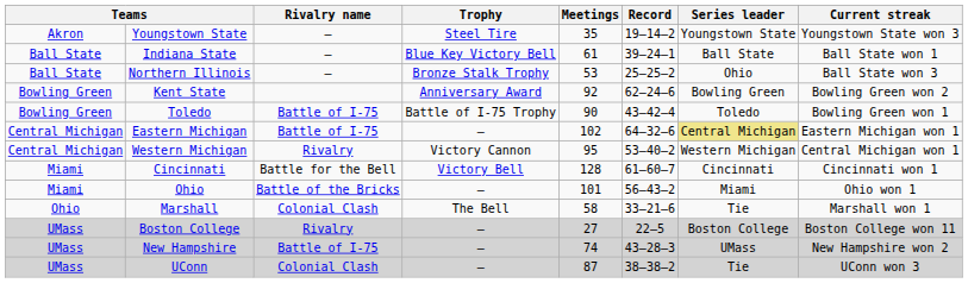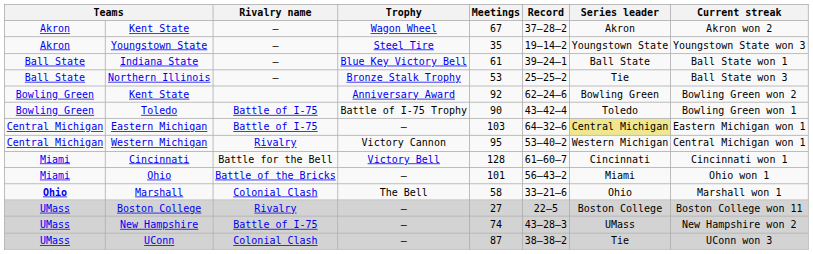 <table class=wikitable style="text-align:center">
 <tr>
 <th colspan=2>Teams</th>
 <th>Rivalry name</th>
 <th>Trophy</th>
 <th>Meetings</th>
 <th>Record</th>
 <th>Series leader</th>
 <th>Current streak</th>
+</tr>
+<tr>
+<td><a href='#'>Akron</a></td>
+<td><a href='#'>Kent State</a></td>
+<td>–</td>
+<td><a href='#'>Wagon Wheel</a></td>
+<td>67</td>
+<td>37–28–2</td>
+<td>Akron</td>
+<td>Akron won 2</td>
 </tr>
 <tr>
 <td><a href='#'>Akron</a></td>
 <td><a href='#'>Youngstown State</a></td>
 <td>–</td>
 <td><a href='#'>Steel Tire</a></td>
 <td>35</td>
 <td>19–14–2</td>
 <td>Youngstown State</td>
 <td>Youngstown State won 3</td>
 </tr>
 <tr>
 <td><a href='#'>Ball State</a></td>
 <td><a href='#'>Indiana State</a></td>
 <td>–</td>
 <td><a href='#'>Blue Key Victory Bell</a></td>
 <td>61</td>
 <td>39–24–1</td>
 <td>Ball State</td>
 <td>Ball State won 1</td>
 </tr>
 <tr>
 <td><a href='#'>Ball State</a></td>
 <td><a href='#'>Northern Illinois</a></td>
 <td>–</td>
 <td><a href='#'>Bronze Stalk Trophy</a></td>
 <td>53</td>
 <td>25–25–2</td>
-<td>Ohio</td>
+<td>Tie</td>
 <td>Ball State won 3</td>
 </tr>
 <tr>
 <td><a href='#'>Bowling Green</a></td>
 <td><a href='#'>Kent State</a></td>
 <td></td>
 <td><a href='#'>Anniversary Award</a></td>
 <td>92</td>
 <td>62–24–6</td>
 <td>Bowling Green</td>
 <td>Bowling Green won 2</td>
 </tr>
 <tr>
 <td><a href='#'>Bowling Green</a></td>
 <td><a href='#'>Toledo</a></td>
 <td><a href='#'>Battle of I-75</a></td>
 <td>Battle of I-75 Trophy</td>
 <td>90</td>
 <td>43–42–4</td>
 <td>Toledo</td>
 <td>Bowling Green won 1</td>
 </tr>
 <tr>
 <td><a href='#'>Central Michigan</a></td>
 <td><a href='#'>Eastern Michigan</a></td>
 <td><a href='#'>Battle of I-75</a></td>
 <td>–</td>
-<td>102</td>
+<td>103</td>
 <td>64–32–6</td>
 <td style="background: khaki;">Central Michigan</td>
 <td>Eastern Michigan won 1</td>
 </tr>
 <tr>
 <td><a href='#'>Central Michigan</a></td>
 <td><a href='#'>Western Michigan</a></td>
 <td><a href='#'>Rivalry</a></td>
 <td>Victory Cannon</td>
 <td>95</td>
 <td>53–40–2</td>
 <td>Western Michigan</td>
 <td>Central Michigan won 1</td>
 </tr>
 <tr>
 <td><a href='#'>Miami</a></td>
 <td><a href='#'>Cincinnati</a></td>
 <td>Battle for the Bell</td>
 <td><a href='#'>Victory Bell</a></td>
 <td>128</td>
 <td>61–60–7</td>
 <td>Cincinnati</td>
 <td>Cincinnati won 1</td>
 </tr>
 <tr>
 <td><a href='#'>Miami</a></td>
 <td><a href='#'>Ohio</a></td>
 <td><a href='#'>Battle of the Bricks</a></td>
 <td>–</td>
 <td>101</td>
 <td>56–43–2</td>
 <td>Miami</td>
 <td>Ohio won 1</td>
 </tr>
 <tr>
-<td><a href='#'>Ohio</a></td>
+<td><strong><a href='#'>Ohio</a></strong></td>
 <td><a href='#'>Marshall</a></td>
 <td><a href='#'>Colonial Clash</a></td>
 <td>The Bell</td>
 <td>58</td>
 <td>33–21–6</td>
-<td>Tie</td>
+<td>Ohio</td>
 <td>Marshall won 1</td>
 </tr>
 <tr bgcolor=lightgray>
 <td><a href='#'>UMass</a></td>
 <td><a href='#'>Boston College</a></td>
 <td><a href='#'>Rivalry</a></td>
 <td>–</td>
 <td>27</td>
 <td>22–5</td>
 <td>Boston College</td>
 <td>Boston College won 11</td>
 </tr>
 <tr bgcolor=lightgray>
 <td><a href='#'>UMass</a></td>
 <td><a href='#'>New Hampshire</a></td>
 <td><a href='#'>Battle of I-75</a></td>
 <td>–</td>
 <td>74</td>
 <td>43–28–3</td>
 <td>UMass</td>
 <td>New Hampshire won 2</td>
 </tr>
 <tr bgcolor=lightgray>
 <td><a href='#'>UMass</a></td>
 <td><a href='#'>UConn</a></td>
 <td><a href='#'>Colonial Clash</a></td>
 <td>–</td>
 <td>87</td>
 <td>38–38–2</td>
 <td>Tie</td>
 <td>UConn won 3</td>
 </tr>
 </table>
